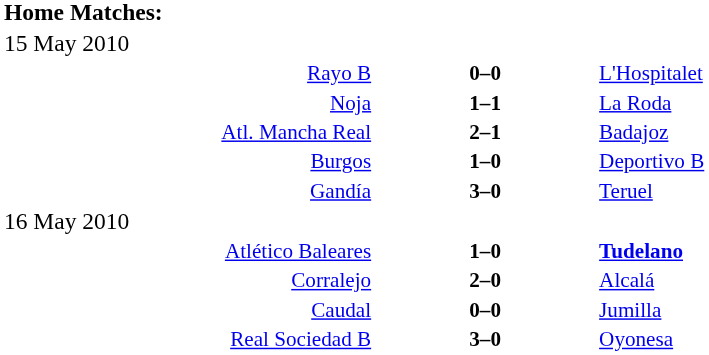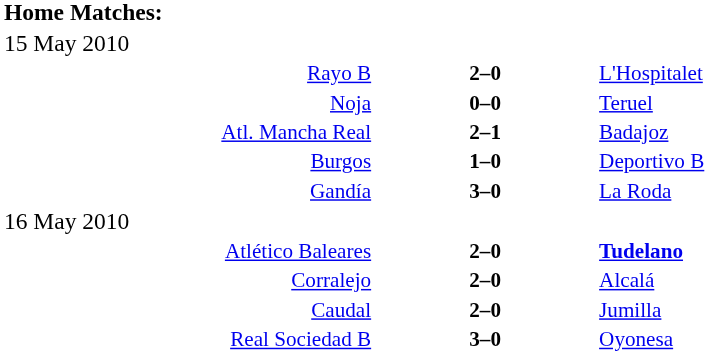 <table width=100% cellspacing=1>
 <tr>
 <th width=20%></th>
 <th width=12%></th>
 <th width=20%></th>
 <th></th>
 </tr>
 <tr>
 <td><strong>Home Matches:</strong></td>
 </tr>
 <tr>
 <td>15 May 2010</td>
 </tr>
 <tr style=font-size:90%>
 <td align=right><a href='#'>Rayo B</a></td>
-<td align=center><strong>0–0</strong></td>
+<td align=center><strong>2–0</strong></td>
 <td><a href='#'>L'Hospitalet</a></td>
 </tr>
 <tr style=font-size:90%>
 <td align=right><a href='#'>Noja</a></td>
-<td align=center><strong>1–1</strong></td>
-<td><a href='#'>La Roda</a></td>
+<td align=center><strong>0–0</strong></td>
+<td><a href='#'>Teruel</a></td>
 </tr>
 <tr style=font-size:90%>
 <td align=right><a href='#'>Atl. Mancha Real</a></td>
 <td align=center><strong>2–1</strong></td>
 <td><a href='#'>Badajoz</a></td>
 </tr>
 <tr style=font-size:90%>
 <td align=right><a href='#'>Burgos</a></td>
 <td align=center><strong>1–0</strong></td>
 <td><a href='#'>Deportivo B</a></td>
 </tr>
 <tr style=font-size:90%>
 <td align=right><a href='#'>Gandía</a></td>
 <td align=center><strong>3–0</strong></td>
-<td><a href='#'>Teruel</a></td>
+<td><a href='#'>La Roda</a></td>
 </tr>
 <tr>
 <td>16 May 2010</td>
 </tr>
 <tr style=font-size:90%>
 <td align=right><a href='#'>Atlético Baleares</a></td>
-<td align=center><strong>1–0</strong></td>
+<td align=center><strong>2–0</strong></td>
 <td><strong><a href='#'>Tudelano</a></strong></td>
 </tr>
 <tr style=font-size:90%>
 <td align=right><a href='#'>Corralejo</a></td>
 <td align=center><strong>2–0</strong></td>
 <td><a href='#'>Alcalá</a></td>
 </tr>
 <tr style=font-size:90%>
 <td align=right><a href='#'>Caudal</a></td>
-<td align=center><strong>0–0</strong></td>
+<td align=center><strong>2–0</strong></td>
 <td><a href='#'>Jumilla</a></td>
 </tr>
 <tr style=font-size:90%>
 <td align=right><a href='#'>Real Sociedad B</a></td>
 <td align=center><strong>3–0</strong></td>
 <td><a href='#'>Oyonesa</a></td>
 </tr>
 </table>
